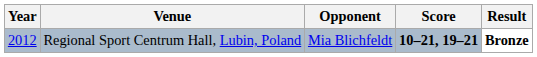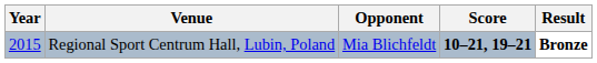 <table class="sortable wikitable" style="font-size: 90%;">
 <tr>
 <th>Year</th>
 <th>Venue</th>
 <th>Opponent</th>
 <th>Score</th>
 <th>Result</th>
 </tr>
 <tr style="background:#AABBCC">
-<td align="center"><a href='#'>2012</a></td>
+<td align="center"><a href='#'>2015</a></td>
 <td align="left">Regional Sport Centrum Hall, <a href='#'>Lubin, Poland</a></td>
 <td align="left"> <a href='#'>Mia Blichfeldt</a></td>
 <td align="left"><strong>10–21, 19–21</strong></td>
 <td style="text-align:left; background:white"> <strong>Bronze</strong></td>
 </tr>
 </table>
